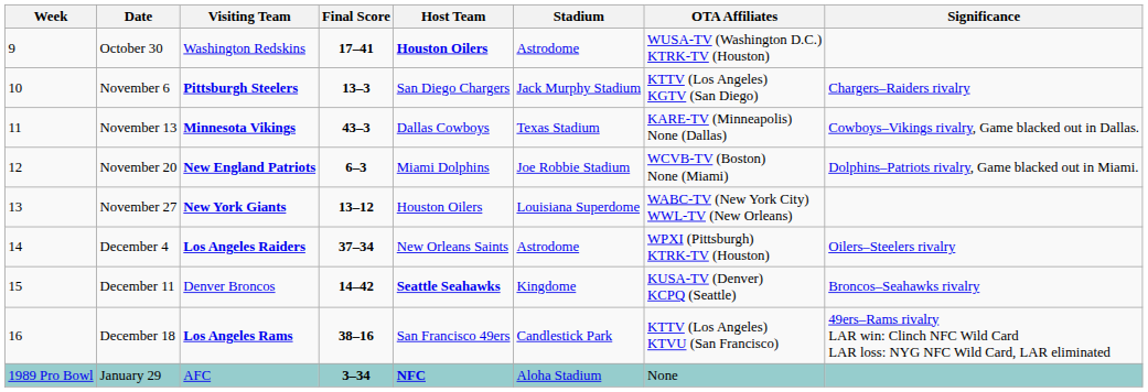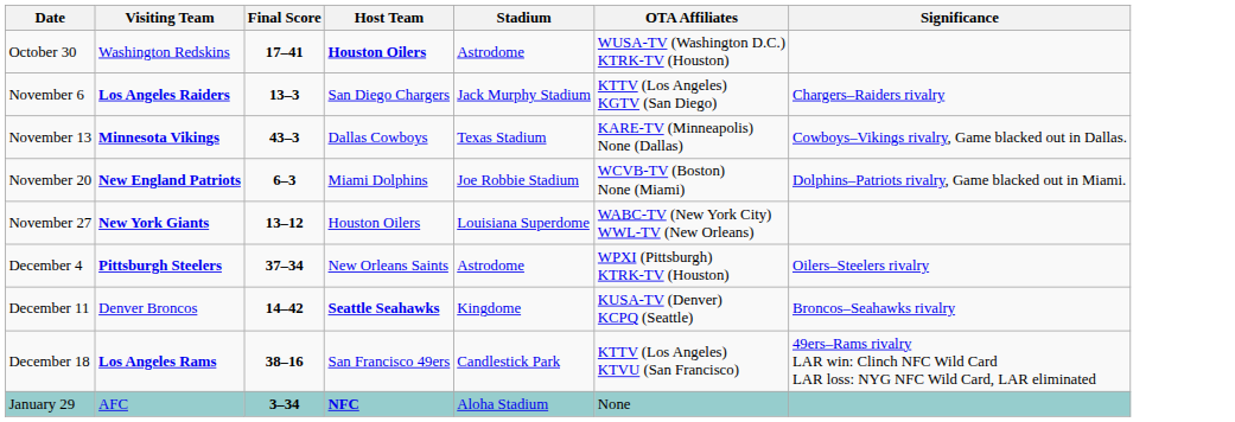 <table class="wikitable" style="font-size: 95%;">
 <tr>
-<th>Week</th>
 <th>Date</th>
 <th>Visiting Team</th>
 <th>Final Score</th>
 <th>Host Team</th>
 <th>Stadium</th>
 <th>OTA Affiliates</th>
 <th>Significance</th>
 </tr>
 <tr>
-<td>9</td>
 <td>October 30</td>
 <td><a href='#'>Washington Redskins</a></td>
 <td align="center"><strong>17–41</strong></td>
 <td><strong><a href='#'>Houston Oilers</a></strong></td>
 <td><a href='#'>Astrodome</a></td>
 <td><a href='#'>WUSA-TV</a> (Washington D.C.)<br><a href='#'>KTRK-TV</a> (Houston)</td>
 <td></td>
 </tr>
 <tr>
-<td>10</td>
 <td>November 6</td>
-<td><strong><a href='#'>Pittsburgh Steelers</a></strong></td>
+<td><strong><a href='#'>Los Angeles Raiders</a></strong></td>
 <td align="center"><strong>13–3</strong></td>
 <td><a href='#'>San Diego Chargers</a></td>
 <td><a href='#'>Jack Murphy Stadium</a></td>
 <td><a href='#'>KTTV</a> (Los Angeles)<br><a href='#'>KGTV</a> (San Diego)</td>
 <td><a href='#'>Chargers–Raiders rivalry</a></td>
 </tr>
 <tr>
-<td>11</td>
 <td>November 13</td>
 <td><strong><a href='#'>Minnesota Vikings</a></strong></td>
 <td align="center"><strong>43–3</strong></td>
 <td><a href='#'>Dallas Cowboys</a></td>
 <td><a href='#'>Texas Stadium</a></td>
 <td><a href='#'>KARE-TV</a> (Minneapolis)<br>None (Dallas)</td>
 <td><a href='#'>Cowboys–Vikings rivalry</a>, Game blacked out in Dallas.</td>
 </tr>
 <tr>
-<td>12</td>
 <td>November 20</td>
 <td><strong><a href='#'>New England Patriots</a></strong></td>
 <td align="center"><strong>6–3</strong></td>
 <td><a href='#'>Miami Dolphins</a></td>
 <td><a href='#'>Joe Robbie Stadium</a></td>
 <td><a href='#'>WCVB-TV</a> (Boston)<br>None (Miami)</td>
 <td><a href='#'>Dolphins–Patriots rivalry</a>, Game blacked out in Miami.</td>
 </tr>
 <tr>
-<td>13</td>
 <td>November 27</td>
 <td><strong><a href='#'>New York Giants</a></strong></td>
 <td align="center"><strong>13–12</strong></td>
 <td><a href='#'>Houston Oilers</a></td>
 <td><a href='#'>Louisiana Superdome</a></td>
 <td><a href='#'>WABC-TV</a> (New York City)<br><a href='#'>WWL-TV</a> (New Orleans)</td>
 <td></td>
 </tr>
 <tr>
-<td>14</td>
 <td>December 4</td>
-<td><strong><a href='#'>Los Angeles Raiders</a></strong></td>
+<td><strong><a href='#'>Pittsburgh Steelers</a></strong></td>
 <td align="center"><strong>37–34</strong></td>
 <td><a href='#'>New Orleans Saints</a></td>
 <td><a href='#'>Astrodome</a></td>
 <td><a href='#'>WPXI</a> (Pittsburgh)<br><a href='#'>KTRK-TV</a> (Houston)</td>
 <td><a href='#'>Oilers–Steelers rivalry</a></td>
 </tr>
 <tr>
-<td>15</td>
 <td>December 11</td>
 <td><a href='#'>Denver Broncos</a></td>
 <td align="center"><strong>14–42</strong></td>
 <td><strong><a href='#'>Seattle Seahawks</a></strong></td>
 <td><a href='#'>Kingdome</a></td>
 <td><a href='#'>KUSA-TV</a> (Denver)<br><a href='#'>KCPQ</a> (Seattle)</td>
 <td><a href='#'>Broncos–Seahawks rivalry</a></td>
 </tr>
 <tr>
-<td>16</td>
 <td>December 18</td>
 <td><strong><a href='#'>Los Angeles Rams</a></strong></td>
 <td align="center"><strong>38–16</strong></td>
 <td><a href='#'>San Francisco 49ers</a></td>
 <td><a href='#'>Candlestick Park</a></td>
 <td><a href='#'>KTTV</a> (Los Angeles)<br><a href='#'>KTVU</a> (San Francisco)</td>
 <td><a href='#'>49ers–Rams rivalry</a><br>LAR win: Clinch NFC Wild Card<br>LAR loss: NYG NFC Wild Card, LAR eliminated</td>
 </tr>
 <tr bgcolor="#96CDCD">
-<td><a href='#'>1989 Pro Bowl</a></td>
 <td>January 29</td>
 <td><a href='#'>AFC</a></td>
 <td align="center"><strong>3–34</strong></td>
 <td><strong><a href='#'>NFC</a></strong></td>
 <td><a href='#'>Aloha Stadium</a></td>
 <td>None</td>
 <td></td>
 </tr>
 </table>
